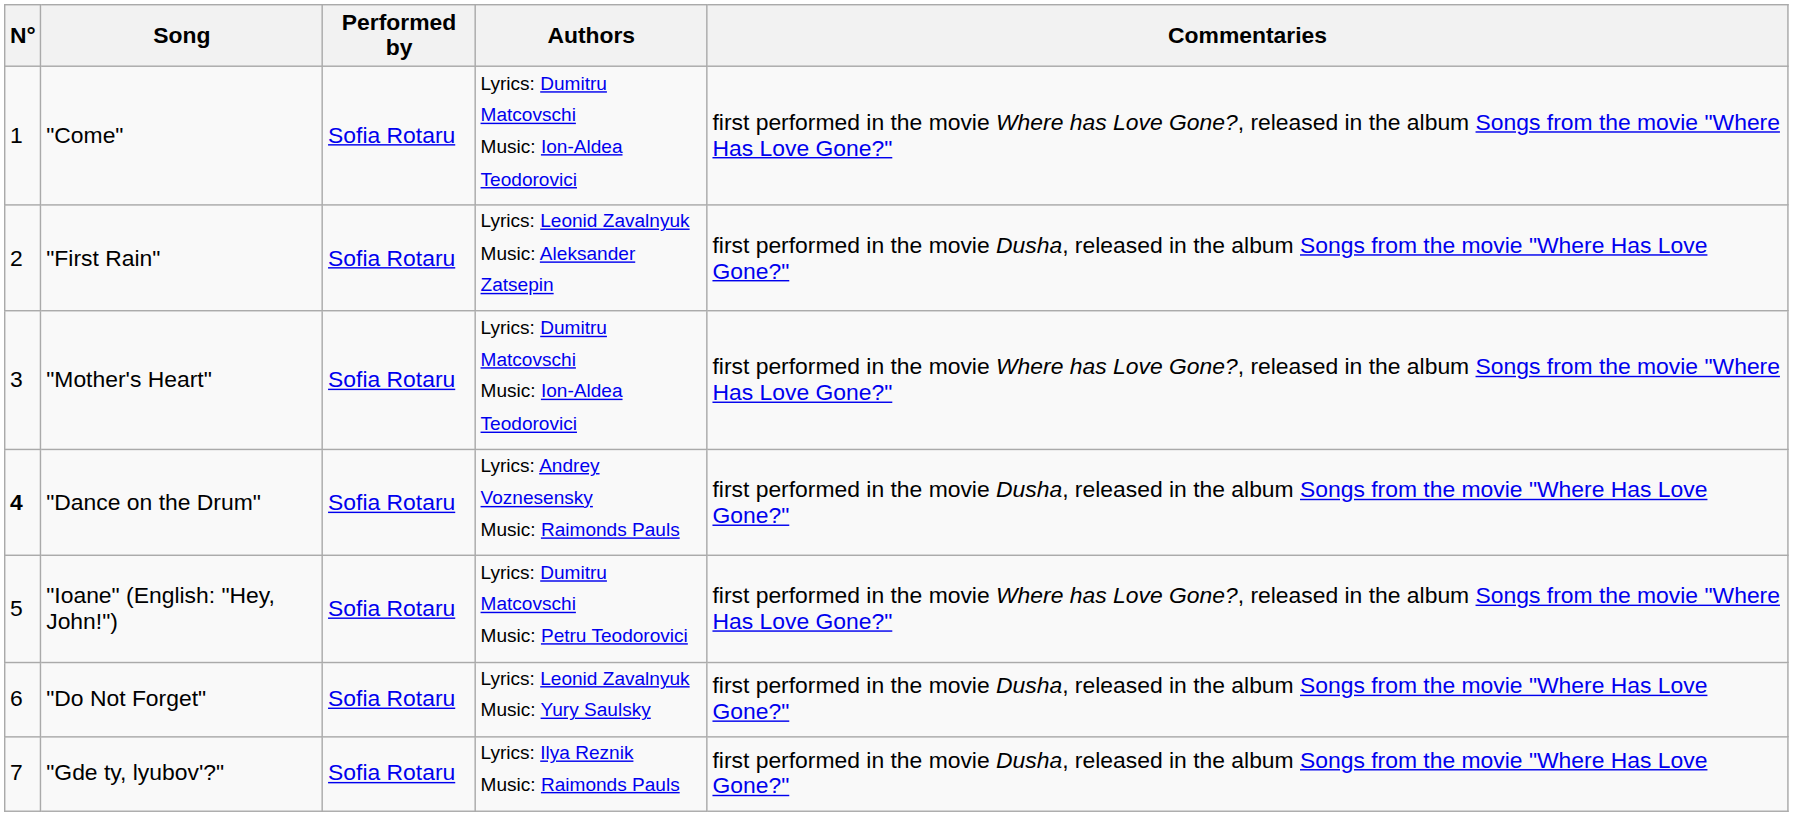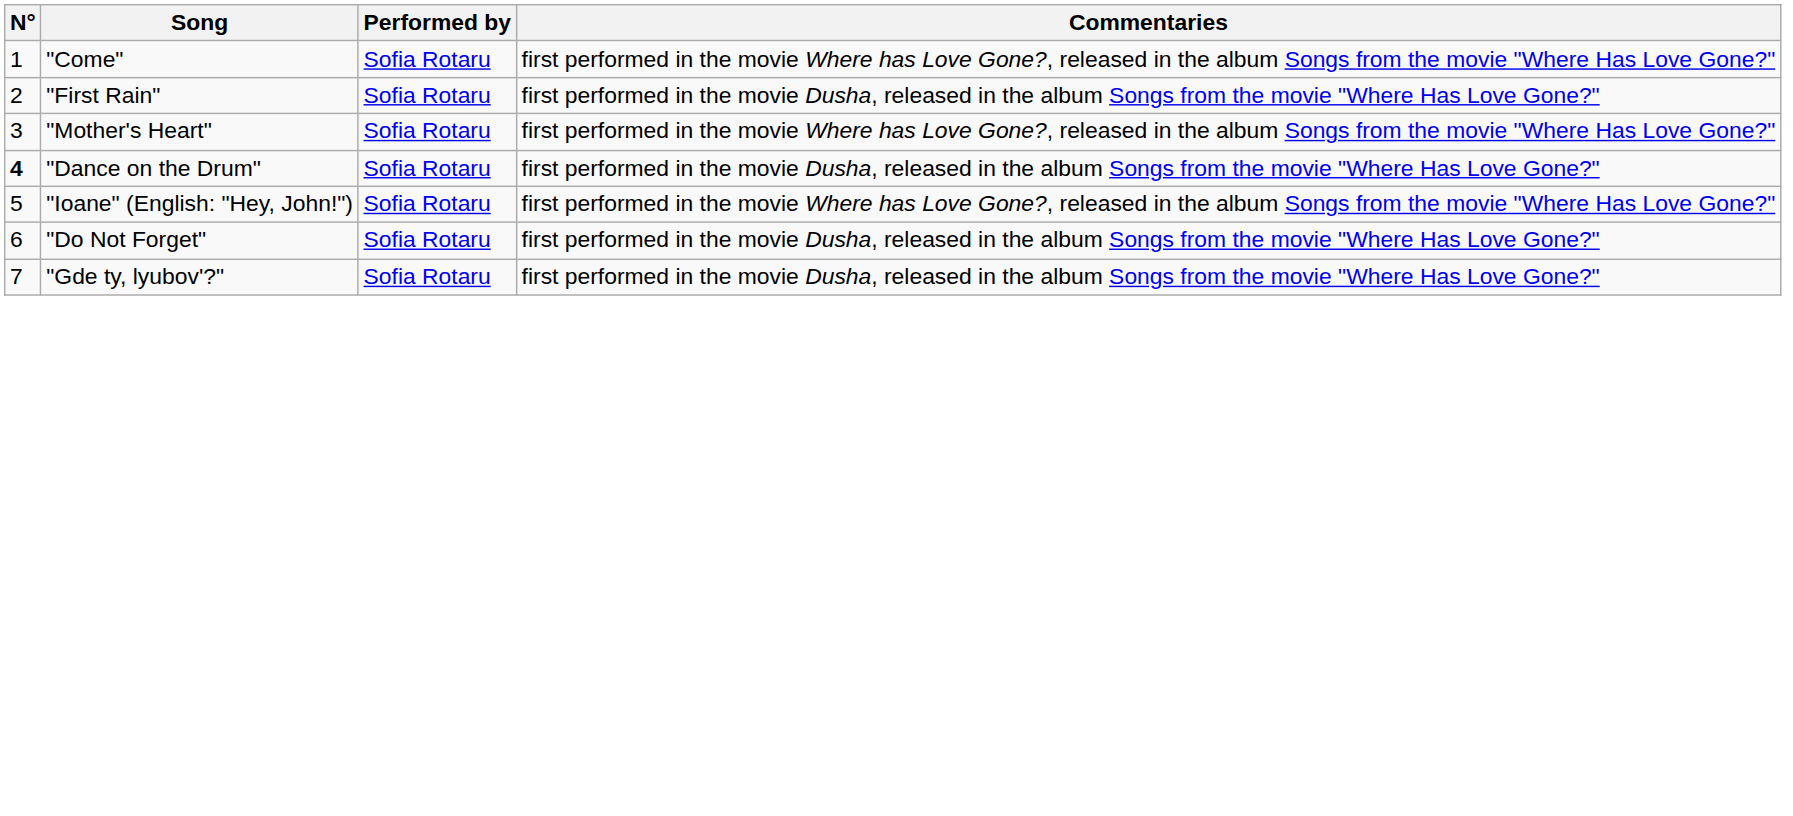 <table class="wikitable">
 <tr>
 <th>N°</th>
 <th>Song</th>
 <th>Performed by</th>
-<th>Authors</th>
 <th>Commentaries</th>
 </tr>
 <tr>
 <td>1</td>
 <td>"Come"<br></td>
 <td><a href='#'>Sofia Rotaru</a></td>
-<td><sup>Lyrics: <a href='#'>Dumitru Matcovschi</a><br>Music: <a href='#'>Ion-Aldea Teodorovici</a></sup></td>
 <td>first performed in the movie <em>Where has Love Gone?</em>, released in the album <a href='#'>Songs from the movie "Where Has Love Gone?"</a></td>
 </tr>
 <tr>
 <td>2</td>
 <td>"First Rain"<br></td>
 <td><a href='#'>Sofia Rotaru</a></td>
-<td><sup>Lyrics: <a href='#'>Leonid Zavalnyuk</a><br>Music: <a href='#'>Aleksander Zatsepin</a></sup></td>
 <td>first performed in the movie <em>Dusha</em>, released in the album <a href='#'>Songs from the movie "Where Has Love Gone?"</a></td>
 </tr>
 <tr>
 <td>3</td>
 <td>"Mother's Heart"<br> </td>
 <td><a href='#'>Sofia Rotaru</a></td>
-<td><sup>Lyrics: <a href='#'>Dumitru Matcovschi</a><br>Music: <a href='#'>Ion-Aldea Teodorovici</a></sup></td>
 <td>first performed in the movie <em>Where has Love Gone?</em>, released in the album <a href='#'>Songs from the movie "Where Has Love Gone?"</a></td>
 </tr>
 <tr>
 <td><strong>4</strong></td>
 <td>"Dance on the Drum"<br></td>
 <td><a href='#'>Sofia Rotaru</a></td>
-<td><sup>Lyrics: <a href='#'>Andrey Voznesensky</a><br>Music: <a href='#'>Raimonds Pauls</a></sup></td>
 <td>first performed in the movie <em>Dusha</em>, released in the album <a href='#'>Songs from the movie "Where Has Love Gone?"</a></td>
 </tr>
 <tr>
 <td>5</td>
 <td>"Ioane" (English: "Hey, John!")<br> </td>
 <td><a href='#'>Sofia Rotaru</a></td>
-<td><sup>Lyrics: <a href='#'>Dumitru Matcovschi</a><br>Music: <a href='#'>Petru Teodorovici</a></sup></td>
 <td>first performed in the movie <em>Where has Love Gone?</em>, released in the album <a href='#'>Songs from the movie "Where Has Love Gone?"</a></td>
 </tr>
 <tr>
 <td>6</td>
 <td>"Do Not Forget"<br></td>
 <td><a href='#'>Sofia Rotaru</a></td>
-<td><sup>Lyrics: <a href='#'>Leonid Zavalnyuk</a><br>Music: <a href='#'>Yury Saulsky</a></sup></td>
 <td>first performed in the movie <em>Dusha</em>, released in the album <a href='#'>Songs from the movie "Where Has Love Gone?"</a></td>
 </tr>
 <tr>
 <td>7</td>
 <td>"Gde ty, lyubov'?" <br></td>
 <td><a href='#'>Sofia Rotaru</a></td>
-<td><sup>Lyrics: <a href='#'>Ilya Reznik</a><br>Music: <a href='#'>Raimonds Pauls</a></sup></td>
 <td>first performed in the movie <em>Dusha</em>, released in the album <a href='#'>Songs from the movie "Where Has Love Gone?"</a></td>
 </tr>
 </table>
